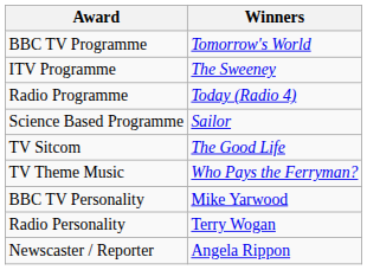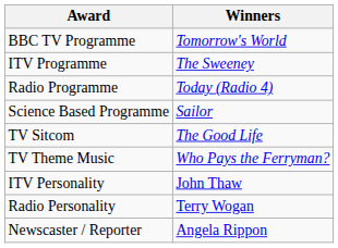 <table class="wikitable">
 <tr>
 <th>Award</th>
 <th>Winners</th>
 </tr>
 <tr>
 <td>BBC TV Programme</td>
 <td><em><a href='#'>Tomorrow's World</a></em></td>
 </tr>
 <tr>
 <td>ITV Programme</td>
 <td><em><a href='#'>The Sweeney</a></em></td>
 </tr>
 <tr>
 <td>Radio Programme</td>
 <td><em><a href='#'>Today (Radio 4)</a></em></td>
 </tr>
 <tr>
 <td>Science Based Programme</td>
 <td><em><a href='#'>Sailor</a></em></td>
 </tr>
 <tr>
 <td>TV Sitcom</td>
 <td><em><a href='#'>The Good Life</a></em></td>
 </tr>
 <tr>
 <td>TV Theme Music</td>
 <td><em><a href='#'>Who Pays the Ferryman?</a></em></td>
 </tr>
 <tr>
-<td>BBC TV Personality</td>
-<td><a href='#'>Mike Yarwood</a></td>
+<td>ITV Personality</td>
+<td><a href='#'>John Thaw</a></td>
 </tr>
 <tr>
 <td>Radio Personality</td>
 <td><a href='#'>Terry Wogan</a></td>
 </tr>
 <tr>
 <td>Newscaster / Reporter</td>
 <td><a href='#'>Angela Rippon</a></td>
 </tr>
 </table>
